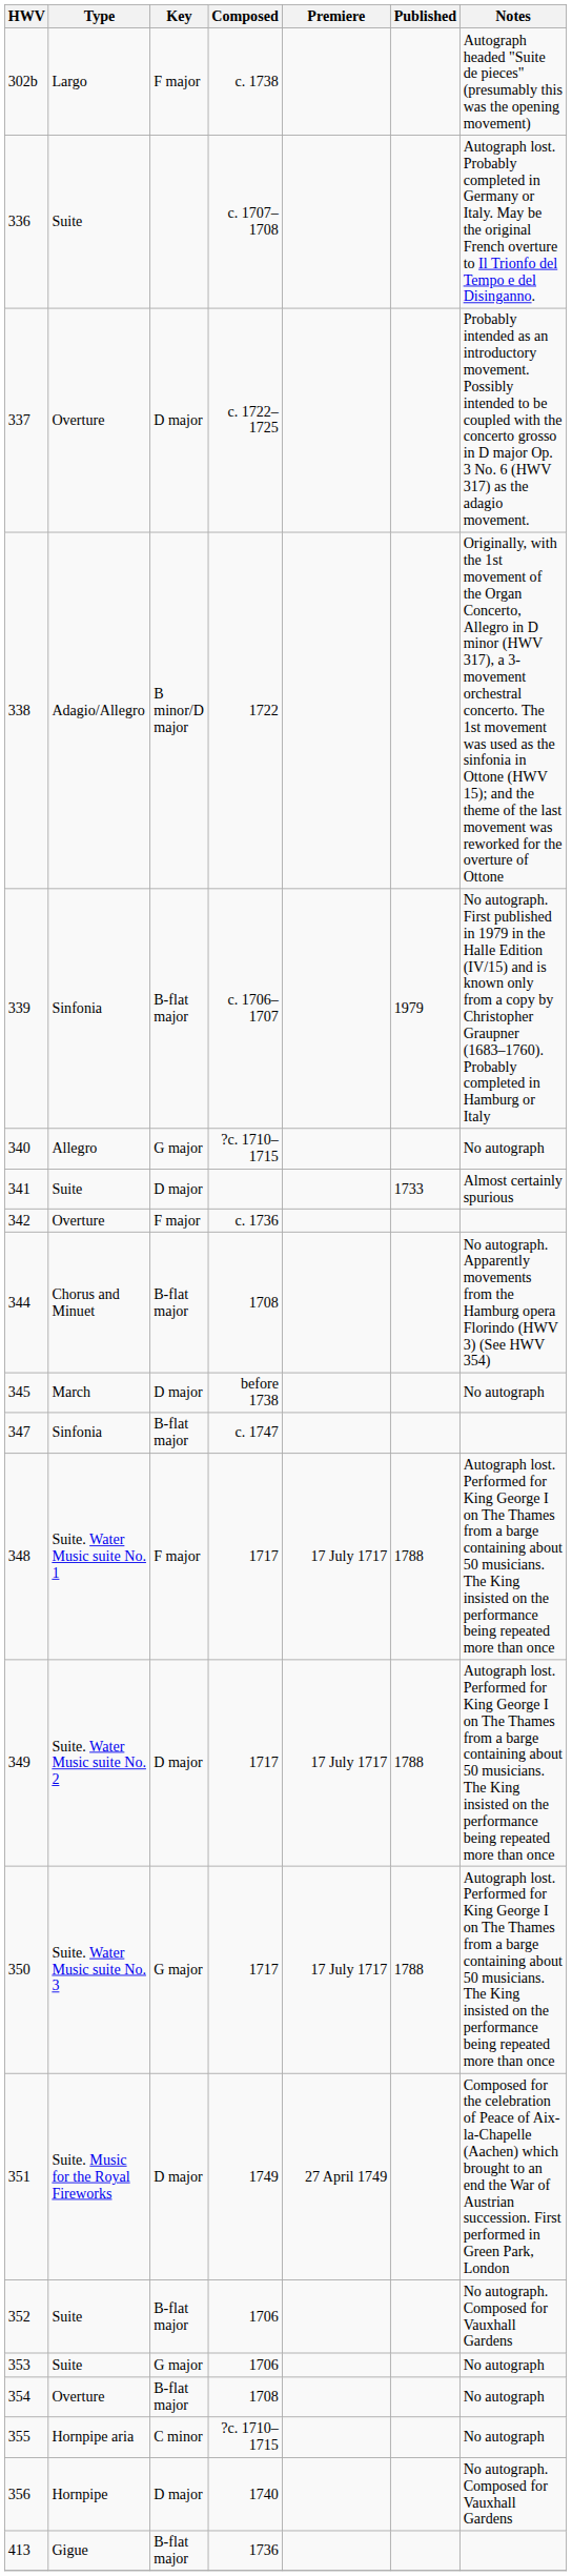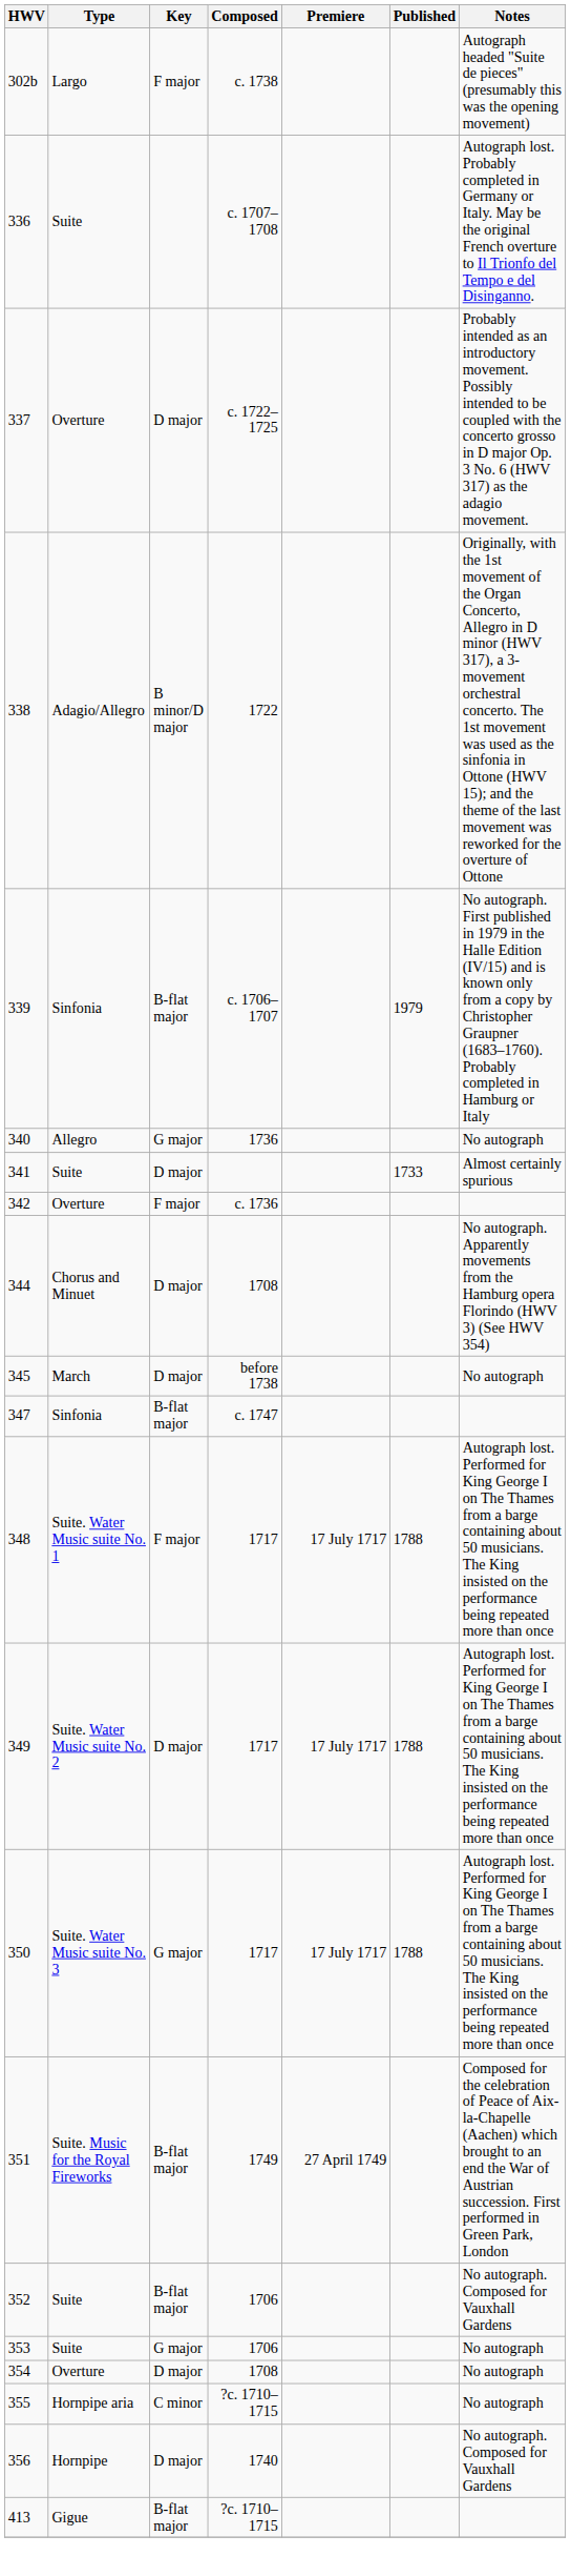 <table class="wikitable sortable">
 <tr>
 <th>HWV</th>
 <th>Type</th>
 <th>Key</th>
 <th>Composed</th>
 <th width="110px">Premiere</th>
 <th>Published</th>
 <th class="unsortable">Notes</th>
 </tr>
 <tr>
 <td>302b</td>
 <td>Largo</td>
 <td>F major</td>
 <td align="right">c. 1738</td>
 <td align="right"></td>
 <td></td>
 <td>Autograph headed "Suite de pieces" (presumably this was the opening movement)</td>
 </tr>
 <tr>
 <td>336</td>
 <td>Suite</td>
 <td></td>
 <td align="right">c. 1707–1708</td>
 <td align="right"></td>
 <td></td>
 <td>Autograph lost. Probably completed in Germany or Italy. May be the original French overture to <a href='#'>Il Trionfo del Tempo e del Disinganno</a>.</td>
 </tr>
 <tr>
 <td>337</td>
 <td>Overture</td>
 <td>D major</td>
 <td align="right">c. 1722–1725</td>
 <td align="right"></td>
 <td></td>
 <td>Probably intended as an introductory movement. Possibly intended to be coupled with the concerto grosso in D major Op. 3 No. 6 (HWV 317) as the adagio movement.</td>
 </tr>
 <tr>
 <td>338</td>
 <td>Adagio/Allegro</td>
 <td>B minor/D major</td>
 <td align="right">1722</td>
 <td align="right"></td>
 <td></td>
 <td>Originally, with the 1st movement of the Organ Concerto, Allegro in D minor (HWV 317), a 3-movement orchestral concerto. The 1st movement was used as the sinfonia in Ottone (HWV 15); and the theme of the last movement was reworked for the overture of Ottone</td>
 </tr>
 <tr>
 <td>339</td>
 <td>Sinfonia</td>
 <td>B-flat major</td>
 <td align="right">c. 1706–1707</td>
 <td align="right"></td>
 <td>1979</td>
 <td>No autograph. First published in 1979 in the Halle Edition (IV/15) and is known only from a copy by Christopher Graupner (1683–1760). Probably completed in Hamburg or Italy</td>
 </tr>
 <tr>
 <td>340</td>
 <td>Allegro</td>
 <td>G major</td>
-<td align="right">?c. 1710–1715</td>
+<td align="right">1736</td>
 <td align="right"></td>
 <td></td>
 <td>No autograph</td>
 </tr>
 <tr>
 <td>341</td>
 <td>Suite</td>
 <td>D major</td>
 <td align="right"></td>
 <td align="right"></td>
 <td>1733</td>
 <td>Almost certainly spurious</td>
 </tr>
 <tr>
 <td>342</td>
 <td>Overture</td>
 <td>F major</td>
 <td align="right">c. 1736</td>
 <td align="right"></td>
 <td></td>
 <td></td>
 </tr>
 <tr>
 <td>344</td>
 <td>Chorus and Minuet</td>
-<td>B-flat major</td>
+<td>D major</td>
 <td align="right">1708</td>
 <td align="right"></td>
 <td></td>
 <td>No autograph. Apparently movements from the Hamburg opera Florindo (HWV 3) (See HWV 354)</td>
 </tr>
 <tr>
 <td>345</td>
 <td>March</td>
 <td>D major</td>
 <td align="right">before 1738</td>
 <td align="right"></td>
 <td></td>
 <td>No autograph</td>
 </tr>
 <tr>
 <td>347</td>
 <td>Sinfonia</td>
 <td>B-flat major</td>
 <td align="right">c. 1747</td>
 <td align="right"></td>
 <td></td>
 <td></td>
 </tr>
 <tr>
 <td>348</td>
 <td>Suite. <a href='#'>Water Music suite No. 1</a></td>
 <td>F major</td>
 <td align="right">1717</td>
 <td align="right">17 July 1717</td>
 <td>1788</td>
 <td>Autograph lost. Performed for King George I on The Thames from a barge containing about 50 musicians. The King insisted on the performance being repeated more than once</td>
 </tr>
 <tr>
 <td>349</td>
 <td>Suite. <a href='#'>Water Music suite No. 2</a></td>
 <td>D major</td>
 <td align="right">1717</td>
 <td align="right">17 July 1717</td>
 <td>1788</td>
 <td>Autograph lost. Performed for King George I on The Thames from a barge containing about 50 musicians. The King insisted on the performance being repeated more than once</td>
 </tr>
 <tr>
 <td>350</td>
 <td>Suite. <a href='#'>Water Music suite No. 3</a></td>
 <td>G major</td>
 <td align="right">1717</td>
 <td align="right">17 July 1717</td>
 <td>1788</td>
 <td>Autograph lost. Performed for King George I on The Thames from a barge containing about 50 musicians. The King insisted on the performance being repeated more than once</td>
 </tr>
 <tr>
 <td>351</td>
 <td>Suite. <a href='#'>Music for the Royal Fireworks</a></td>
-<td>D major</td>
+<td>B-flat major</td>
 <td align="right">1749</td>
 <td align="right">27 April 1749</td>
 <td></td>
 <td>Composed for the celebration of Peace of Aix-la-Chapelle (Aachen) which brought to an end the War of Austrian succession. First performed in Green Park, London</td>
 </tr>
 <tr>
 <td>352</td>
 <td>Suite</td>
 <td>B-flat major</td>
 <td align="right">1706</td>
 <td align="right"></td>
 <td></td>
 <td>No autograph. Composed for Vauxhall Gardens</td>
 </tr>
 <tr>
 <td>353</td>
 <td>Suite</td>
 <td>G major</td>
 <td align="right">1706</td>
 <td align="right"></td>
 <td></td>
 <td>No autograph</td>
 </tr>
 <tr>
 <td>354</td>
 <td>Overture</td>
-<td>B-flat major</td>
+<td>D major</td>
 <td align="right">1708</td>
 <td align="right"></td>
 <td></td>
 <td>No autograph</td>
 </tr>
 <tr>
 <td>355</td>
 <td>Hornpipe aria</td>
 <td>C minor</td>
 <td align="right">?c. 1710–1715</td>
 <td align="right"></td>
 <td></td>
 <td>No autograph</td>
 </tr>
 <tr>
 <td>356</td>
 <td>Hornpipe</td>
 <td>D major</td>
 <td align="right">1740</td>
 <td align="right"></td>
 <td></td>
 <td>No autograph. Composed for Vauxhall Gardens</td>
 </tr>
 <tr>
 <td>413</td>
 <td>Gigue</td>
 <td>B-flat major</td>
-<td align="right">1736</td>
+<td align="right">?c. 1710–1715</td>
 <td align="right"></td>
 <td></td>
 <td></td>
 </tr>
 <tr>
 </tr>
 </table>
